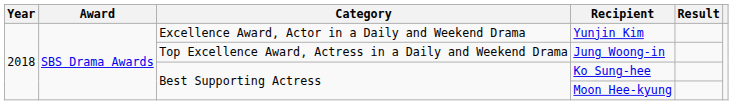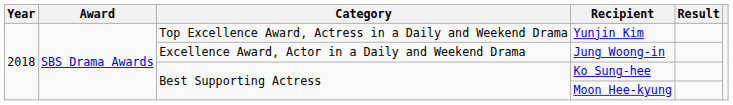 <table class="wikitable">
 <tr>
 <th>Year</th>
 <th>Award</th>
 <th>Category</th>
 <th>Recipient</th>
 <th>Result</th>
 <th></th>
 </tr>
 <tr>
 <td rowspan=4>2018</td>
 <td rowspan=4><a href='#'>SBS Drama Awards</a></td>
-<td>Excellence Award, Actor in a Daily and Weekend Drama</td>
+<td>Top Excellence Award, Actress in a Daily and Weekend Drama</td>
 <td><a href='#'>Yunjin Kim</a></td>
 <td></td>
 <td rowspan=4></td>
 </tr>
 <tr>
-<td>Top Excellence Award, Actress in a Daily and Weekend Drama</td>
+<td>Excellence Award, Actor in a Daily and Weekend Drama</td>
 <td><a href='#'>Jung Woong-in</a></td>
 <td></td>
 </tr>
 <tr>
 <td rowspan=2>Best Supporting Actress</td>
 <td><a href='#'>Ko Sung-hee</a></td>
 <td></td>
 </tr>
 <tr>
 <td><a href='#'>Moon Hee-kyung</a></td>
 <td></td>
 </tr>
 </table>
